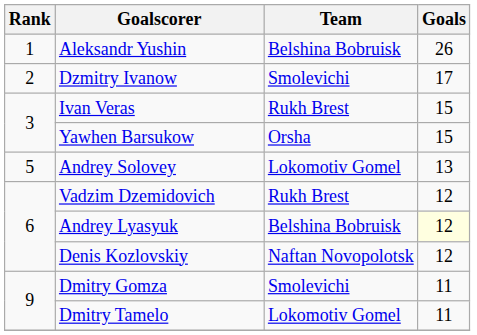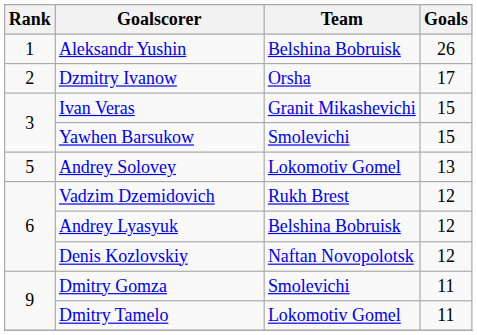 <table class="wikitable" style="font-size: 95%;">
 <tr bgcolor="#CCCCCC" align="center">
 <th>Rank</th>
 <th width=170>Goalscorer</th>
 <th>Team</th>
 <th>Goals</th>
 </tr>
 <tr>
 <td align="center">1</td>
 <td> <a href='#'>Aleksandr Yushin</a></td>
 <td><a href='#'>Belshina Bobruisk</a></td>
 <td align="center">26</td>
 </tr>
 <tr>
 <td align="center">2</td>
 <td> <a href='#'>Dzmitry Ivanow</a></td>
-<td><a href='#'>Smolevichi</a></td>
+<td><a href='#'>Orsha</a></td>
 <td align="center">17</td>
 </tr>
 <tr>
 <td align="center" rowspan="2">3</td>
 <td> <a href='#'>Ivan Veras</a></td>
-<td><a href='#'>Rukh Brest</a></td>
+<td><a href='#'>Granit Mikashevichi</a></td>
 <td align="center">15</td>
 </tr>
 <tr>
 <td> <a href='#'>Yawhen Barsukow</a></td>
-<td><a href='#'>Orsha</a></td>
+<td><a href='#'>Smolevichi</a></td>
 <td align="center">15</td>
 </tr>
 <tr>
 <td align="center">5</td>
 <td> <a href='#'>Andrey Solovey</a></td>
 <td><a href='#'>Lokomotiv Gomel</a></td>
 <td align="center">13</td>
 </tr>
 <tr>
 <td align="center" rowspan="3">6</td>
 <td> <a href='#'>Vadzim Dzemidovich</a></td>
 <td><a href='#'>Rukh Brest</a></td>
 <td align="center">12</td>
 </tr>
 <tr>
 <td> <a href='#'>Andrey Lyasyuk</a></td>
 <td><a href='#'>Belshina Bobruisk</a></td>
-<td align="center" style="background: lightyellow;">12</td>
+<td align="center">12</td>
 </tr>
 <tr>
 <td> <a href='#'>Denis Kozlovskiy</a></td>
 <td><a href='#'>Naftan Novopolotsk</a></td>
 <td align="center">12</td>
 </tr>
 <tr>
 <td align="center" rowspan="2">9</td>
 <td> <a href='#'>Dmitry Gomza</a></td>
 <td><a href='#'>Smolevichi</a></td>
 <td align="center">11</td>
 </tr>
 <tr>
 <td> <a href='#'>Dmitry Tamelo</a></td>
 <td><a href='#'>Lokomotiv Gomel</a></td>
 <td align="center">11</td>
 </tr>
 <tr>
 </tr>
 </table>
